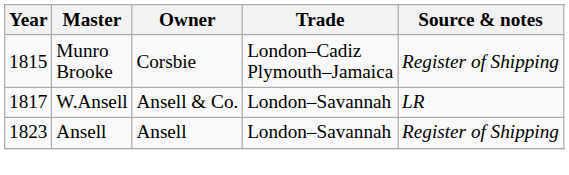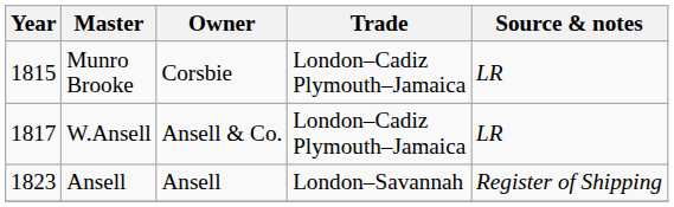 <table class=" wikitable">
 <tr>
 <th>Year</th>
 <th>Master</th>
 <th>Owner</th>
 <th>Trade</th>
 <th>Source & notes</th>
 </tr>
 <tr>
 <td>1815</td>
 <td>Munro<br>Brooke</td>
 <td>Corsbie</td>
 <td>London–Cadiz<br>Plymouth–Jamaica</td>
-<td><em>Register of Shipping</em></td>
+<td><em>LR</em></td>
 </tr>
 <tr>
 <td>1817</td>
 <td>W.Ansell</td>
 <td>Ansell & Co.</td>
-<td>London–Savannah</td>
+<td>London–Cadiz<br>Plymouth–Jamaica</td>
 <td><em>LR</em></td>
 </tr>
 <tr>
 <td>1823</td>
 <td>Ansell</td>
 <td>Ansell</td>
 <td>London–Savannah</td>
 <td><em>Register of Shipping</em></td>
 </tr>
 <tr>
 </tr>
 </table>
